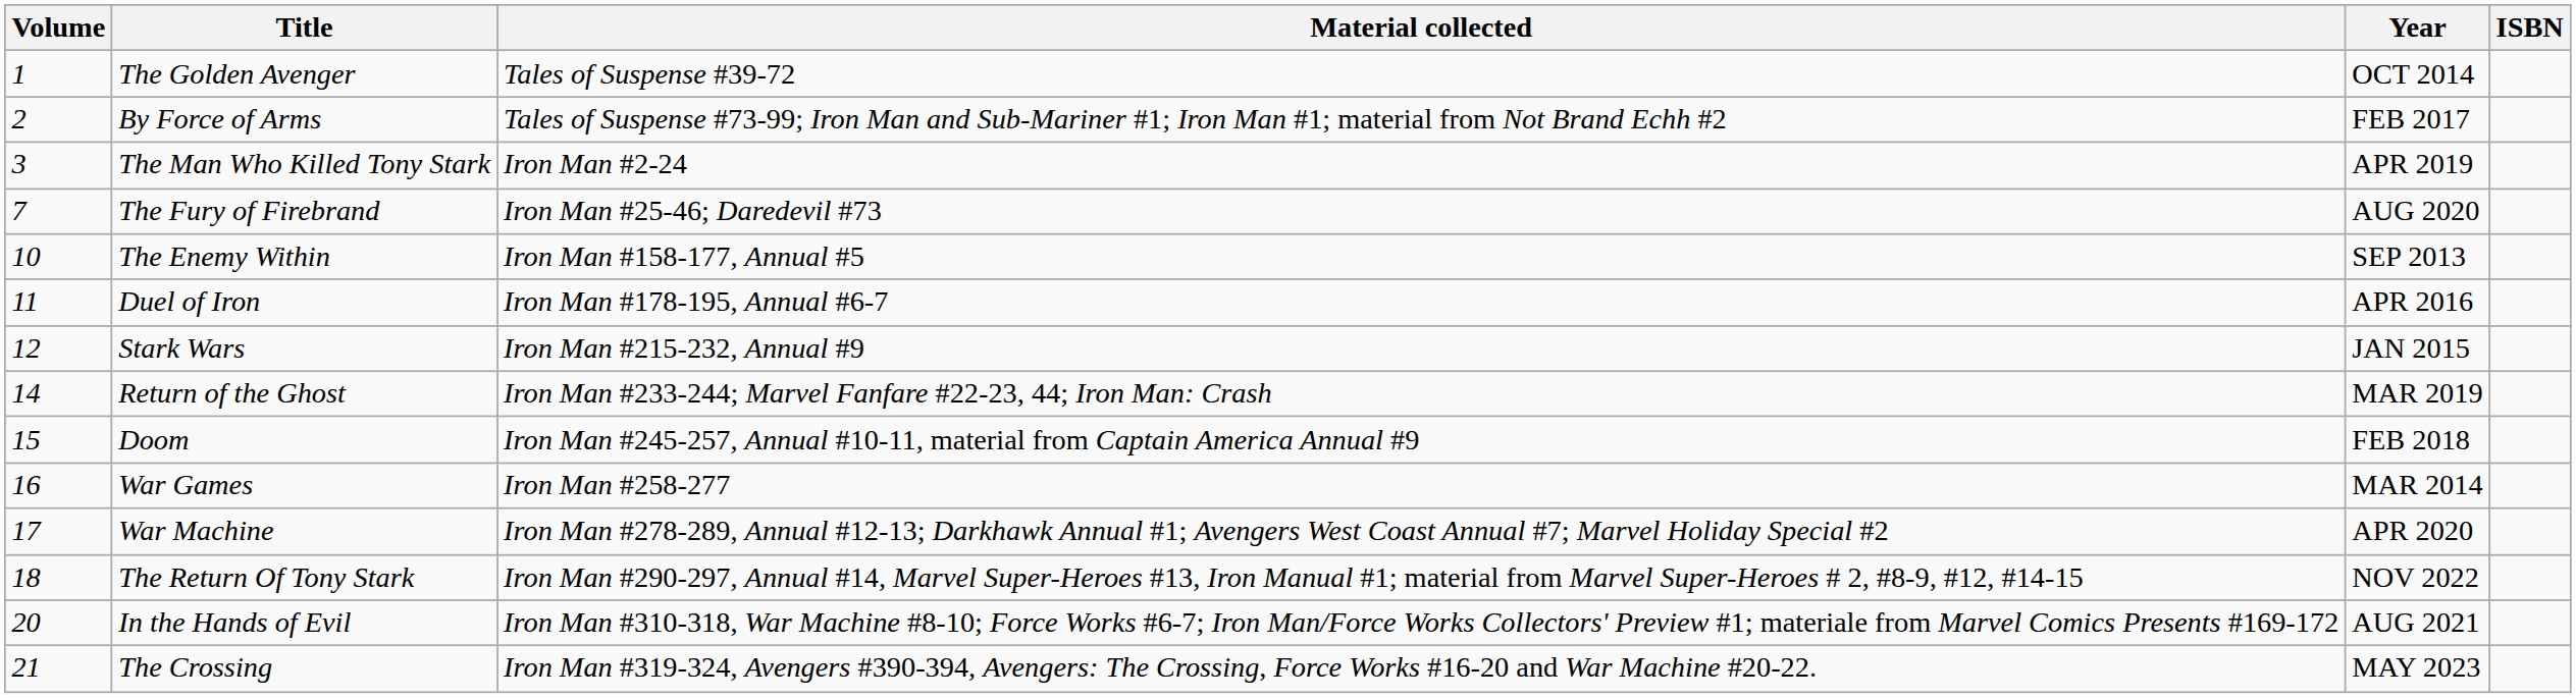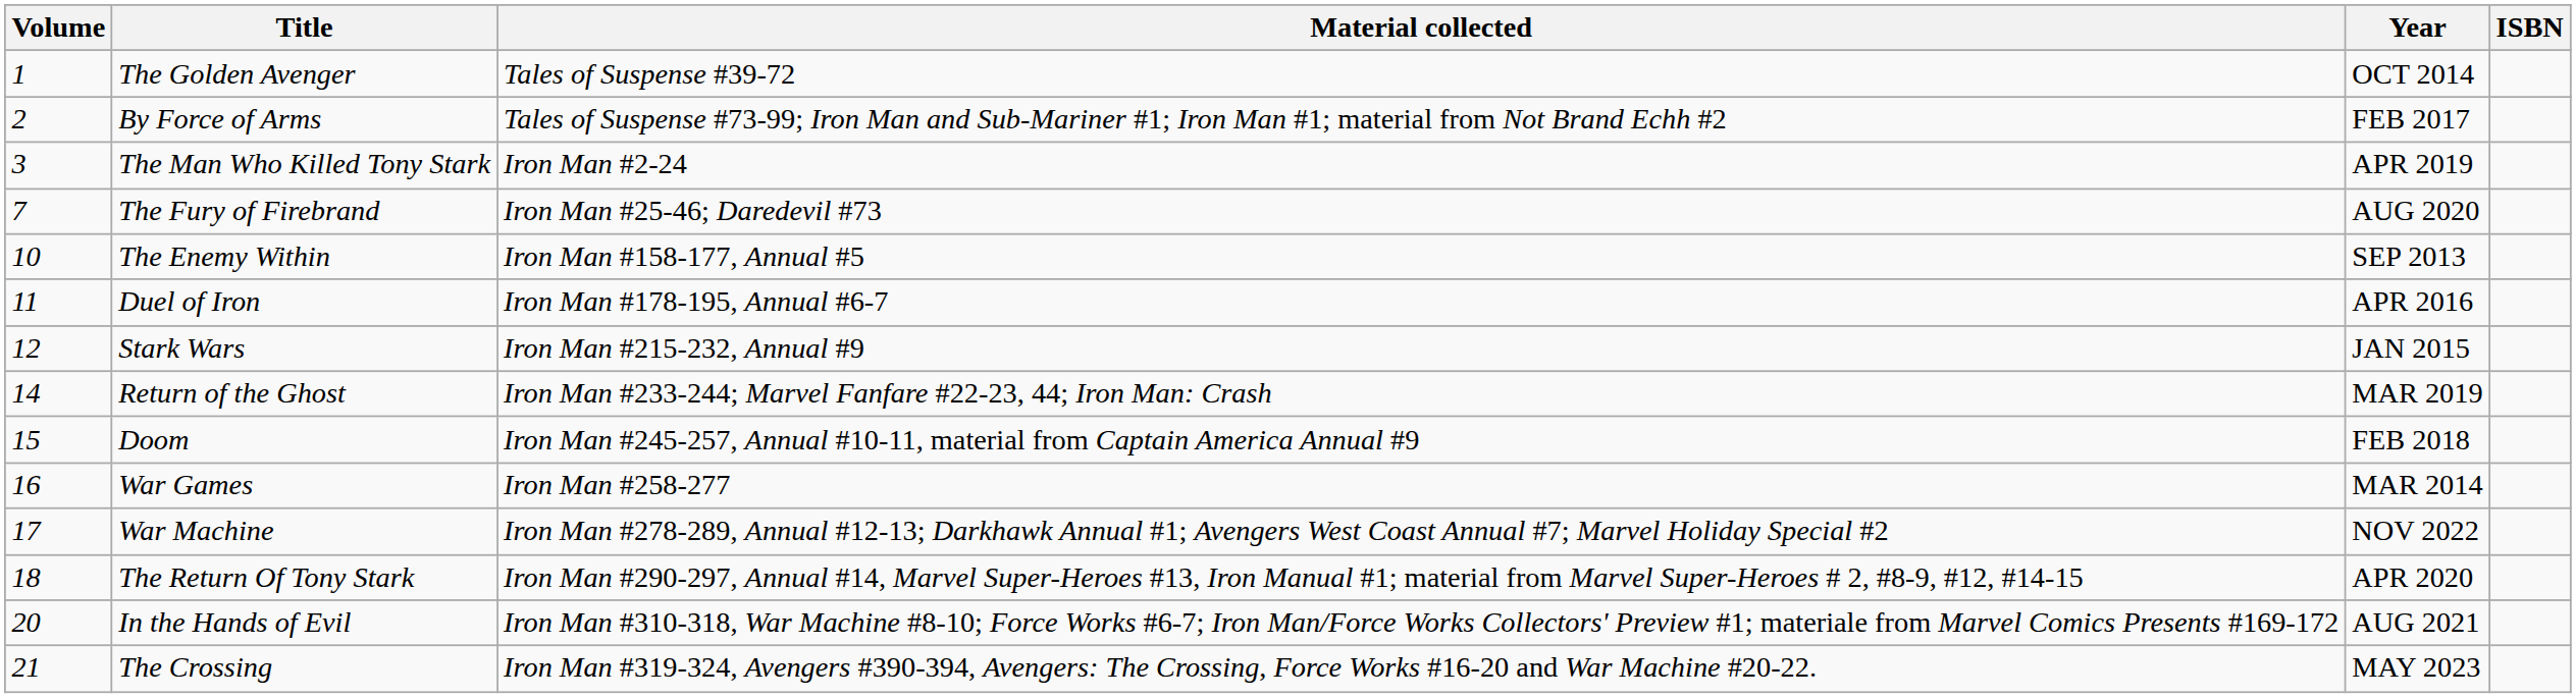 <table class="wikitable sortable">
 <tr>
 <th>Volume</th>
 <th>Title</th>
 <th>Material collected</th>
 <th>Year</th>
 <th>ISBN</th>
 </tr>
 <tr>
 <td><em>1</em></td>
 <td><em>The Golden Avenger</em></td>
 <td><em>Tales of Suspense</em> #39-72</td>
 <td>OCT 2014</td>
 <td></td>
 </tr>
 <tr>
 <td><em>2</em></td>
 <td><em>By Force of Arms</em></td>
 <td><em>Tales of Suspense</em> #73-99; <em>Iron Man and Sub-Mariner</em> #1; <em>Iron Man</em> #1; material from <em>Not Brand Echh</em> #2</td>
 <td>FEB 2017</td>
 <td></td>
 </tr>
 <tr>
 <td><em>3</em></td>
 <td><em>The Man Who Killed Tony Stark</em></td>
 <td><em>Iron Man</em> #2-24</td>
 <td>APR 2019</td>
 <td></td>
 </tr>
 <tr>
 <td><em>7</em></td>
 <td><em>The Fury of Firebrand</em></td>
 <td><em>Iron Man</em> #25-46; <em>Daredevil</em> #73</td>
 <td>AUG 2020</td>
 <td></td>
 </tr>
 <tr>
 <td><em>10</em></td>
 <td><em>The Enemy Within</em></td>
 <td><em>Iron Man</em> #158-177, <em>Annual</em> #5</td>
 <td>SEP 2013</td>
 <td></td>
 </tr>
 <tr>
 <td><em>11</em></td>
 <td><em>Duel of Iron</em></td>
 <td><em>Iron Man</em> #178-195, <em>Annual</em> #6-7</td>
 <td>APR 2016</td>
 <td></td>
 </tr>
 <tr>
 <td><em>12</em></td>
 <td><em>Stark Wars</em></td>
 <td><em>Iron Man</em> #215-232, <em>Annual</em> #9</td>
 <td>JAN 2015</td>
 <td></td>
 </tr>
 <tr>
 <td><em>14</em></td>
 <td><em>Return of the Ghost</em></td>
 <td><em>Iron Man</em> #233-244; <em>Marvel Fanfare</em> #22-23, 44; <em>Iron Man: Crash</em></td>
 <td>MAR 2019</td>
 <td></td>
 </tr>
 <tr>
 <td><em>15</em></td>
 <td><em>Doom</em></td>
 <td><em>Iron Man</em> #245-257, <em>Annual</em> #10-11, material from <em>Captain America Annual</em> #9</td>
 <td>FEB 2018</td>
 <td></td>
 </tr>
 <tr>
 <td><em>16</em></td>
 <td><em>War Games</em></td>
 <td><em>Iron Man</em> #258-277</td>
 <td>MAR 2014</td>
 <td></td>
 </tr>
 <tr>
 <td><em>17</em></td>
 <td><em>War Machine</em></td>
 <td><em>Iron Man</em> #278-289, <em>Annual</em> #12-13; <em>Darkhawk Annual</em> #1; <em>Avengers West Coast Annual</em> #7; <em>Marvel Holiday Special</em> #2</td>
-<td>APR 2020</td>
+<td>NOV 2022</td>
 <td></td>
 </tr>
 <tr>
 <td><em>18</em></td>
 <td><em>The Return Of Tony Stark</em></td>
 <td><em>Iron Man</em> #290-297, <em>Annual</em> #14, <em>Marvel Super-Heroes</em> #13, <em>Iron Manual</em> #1; material from <em>Marvel Super-Heroes</em> # 2, #8-9, #12, #14-15</td>
-<td>NOV 2022</td>
+<td>APR 2020</td>
 <td></td>
 </tr>
 <tr>
 <td><em>20</em></td>
 <td><em>In the Hands of Evil</em></td>
 <td><em>Iron Man</em> #310-318, <em>War Machine</em> #8-10; <em>Force Works</em>  #6-7; <em>Iron Man/Force Works Collectors' Preview</em> #1; materiale from <em>Marvel Comics Presents</em> #169-172</td>
 <td>AUG 2021</td>
 <td></td>
 </tr>
 <tr>
 <td><em>21</em></td>
 <td><em>The Crossing</em></td>
 <td><em>Iron Man</em> #319-324, <em>Avengers</em> #390-394, <em>Avengers: The Crossing</em>, <em>Force Works</em> #16-20 and <em>War Machine</em> #20-22.</td>
 <td>MAY 2023</td>
 <td></td>
 </tr>
 </table>
